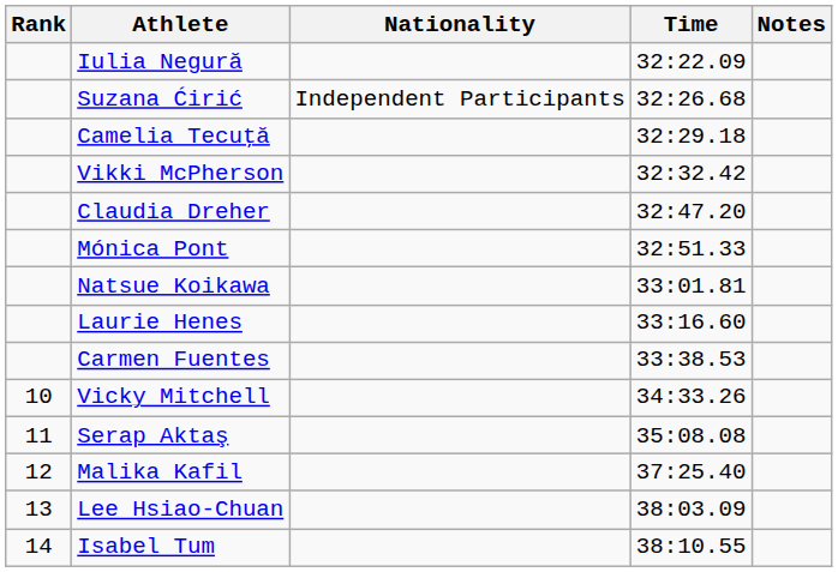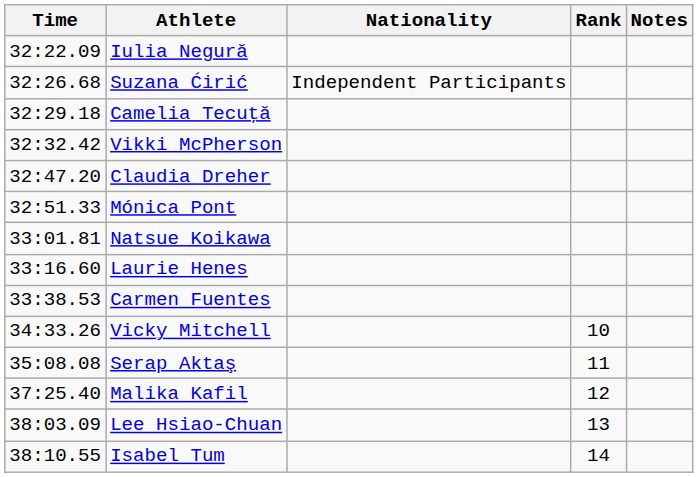 <table class="wikitable sortable" style="text-align:center">
 <tr>
-<th>Rank</th>
+<th>Time</th>
 <th>Athlete</th>
 <th>Nationality</th>
-<th>Time</th>
+<th>Rank</th>
 <th>Notes</th>
 </tr>
 <tr>
-<td></td>
+<td>32:22.09</td>
 <td align=left><a href='#'>Iulia Negură</a></td>
 <td align=left></td>
-<td>32:22.09</td>
+<td></td>
 <td></td>
 </tr>
 <tr>
-<td></td>
+<td>32:26.68</td>
 <td align=left><a href='#'>Suzana Ćirić</a></td>
 <td align=left> Independent Participants</td>
-<td>32:26.68</td>
+<td></td>
 <td></td>
 </tr>
 <tr>
-<td></td>
+<td>32:29.18</td>
 <td align=left><a href='#'>Camelia Tecuţă</a></td>
 <td align=left></td>
-<td>32:29.18</td>
+<td></td>
 <td></td>
 </tr>
 <tr>
-<td></td>
+<td>32:32.42</td>
 <td align=left><a href='#'>Vikki McPherson</a></td>
 <td align=left></td>
-<td>32:32.42</td>
+<td></td>
 <td></td>
 </tr>
 <tr>
-<td></td>
+<td>32:47.20</td>
 <td align=left><a href='#'>Claudia Dreher</a></td>
 <td align=left></td>
-<td>32:47.20</td>
+<td></td>
 <td></td>
 </tr>
 <tr>
-<td></td>
+<td>32:51.33</td>
 <td align=left><a href='#'>Mónica Pont</a></td>
 <td align=left></td>
-<td>32:51.33</td>
+<td></td>
 <td></td>
 </tr>
 <tr>
-<td></td>
+<td>33:01.81</td>
 <td align=left><a href='#'>Natsue Koikawa</a></td>
 <td align=left></td>
-<td>33:01.81</td>
+<td></td>
 <td></td>
 </tr>
 <tr>
-<td></td>
+<td>33:16.60</td>
 <td align=left><a href='#'>Laurie Henes</a></td>
 <td align=left></td>
-<td>33:16.60</td>
+<td></td>
 <td></td>
 </tr>
 <tr>
-<td></td>
+<td>33:38.53</td>
 <td align=left><a href='#'>Carmen Fuentes</a></td>
 <td align=left></td>
-<td>33:38.53</td>
+<td></td>
 <td></td>
 </tr>
 <tr>
-<td>10</td>
+<td>34:33.26</td>
 <td align=left><a href='#'>Vicky Mitchell</a></td>
 <td align=left></td>
-<td>34:33.26</td>
+<td>10</td>
 <td></td>
 </tr>
 <tr>
-<td>11</td>
+<td>35:08.08</td>
 <td align=left><a href='#'>Serap Aktaş</a></td>
 <td align=left></td>
-<td>35:08.08</td>
+<td>11</td>
 <td></td>
 </tr>
 <tr>
-<td>12</td>
+<td>37:25.40</td>
 <td align=left><a href='#'>Malika Kafil</a></td>
 <td align=left></td>
-<td>37:25.40</td>
+<td>12</td>
 <td></td>
 </tr>
 <tr>
-<td>13</td>
+<td>38:03.09</td>
 <td align=left><a href='#'>Lee Hsiao-Chuan</a></td>
 <td align=left></td>
-<td>38:03.09</td>
+<td>13</td>
 <td></td>
 </tr>
 <tr>
-<td>14</td>
+<td>38:10.55</td>
 <td align=left><a href='#'>Isabel Tum</a></td>
 <td align=left></td>
-<td>38:10.55</td>
+<td>14</td>
 <td></td>
 </tr>
 </table>
